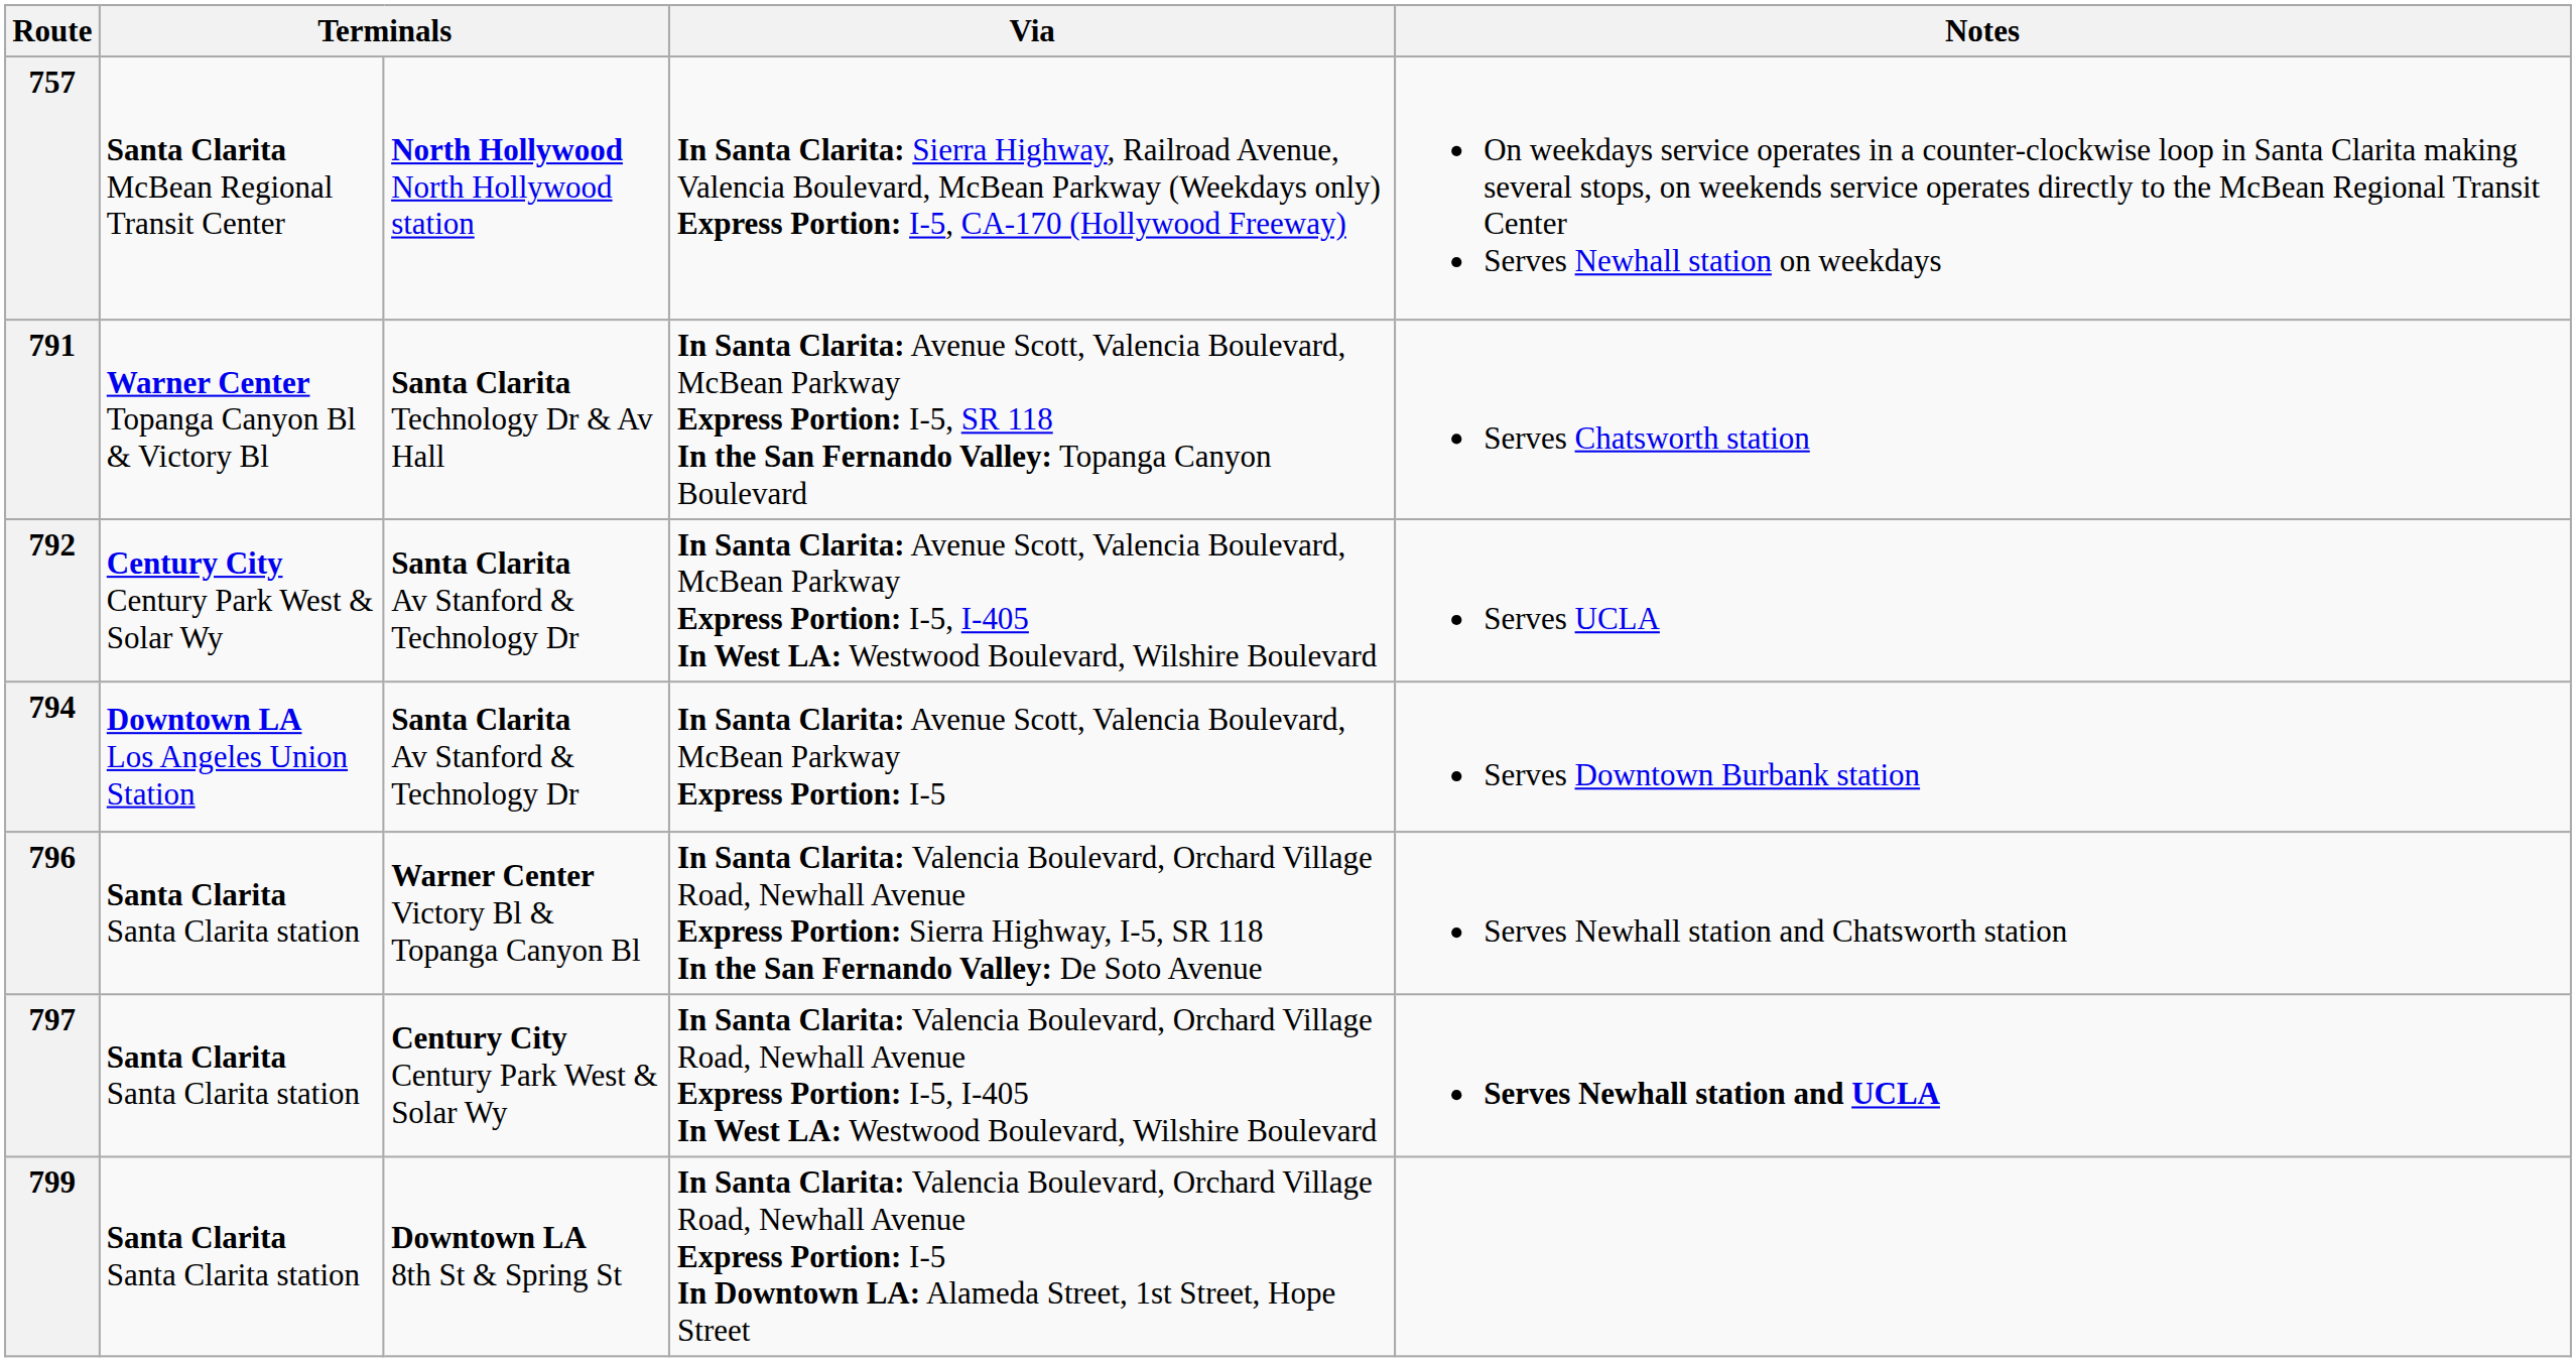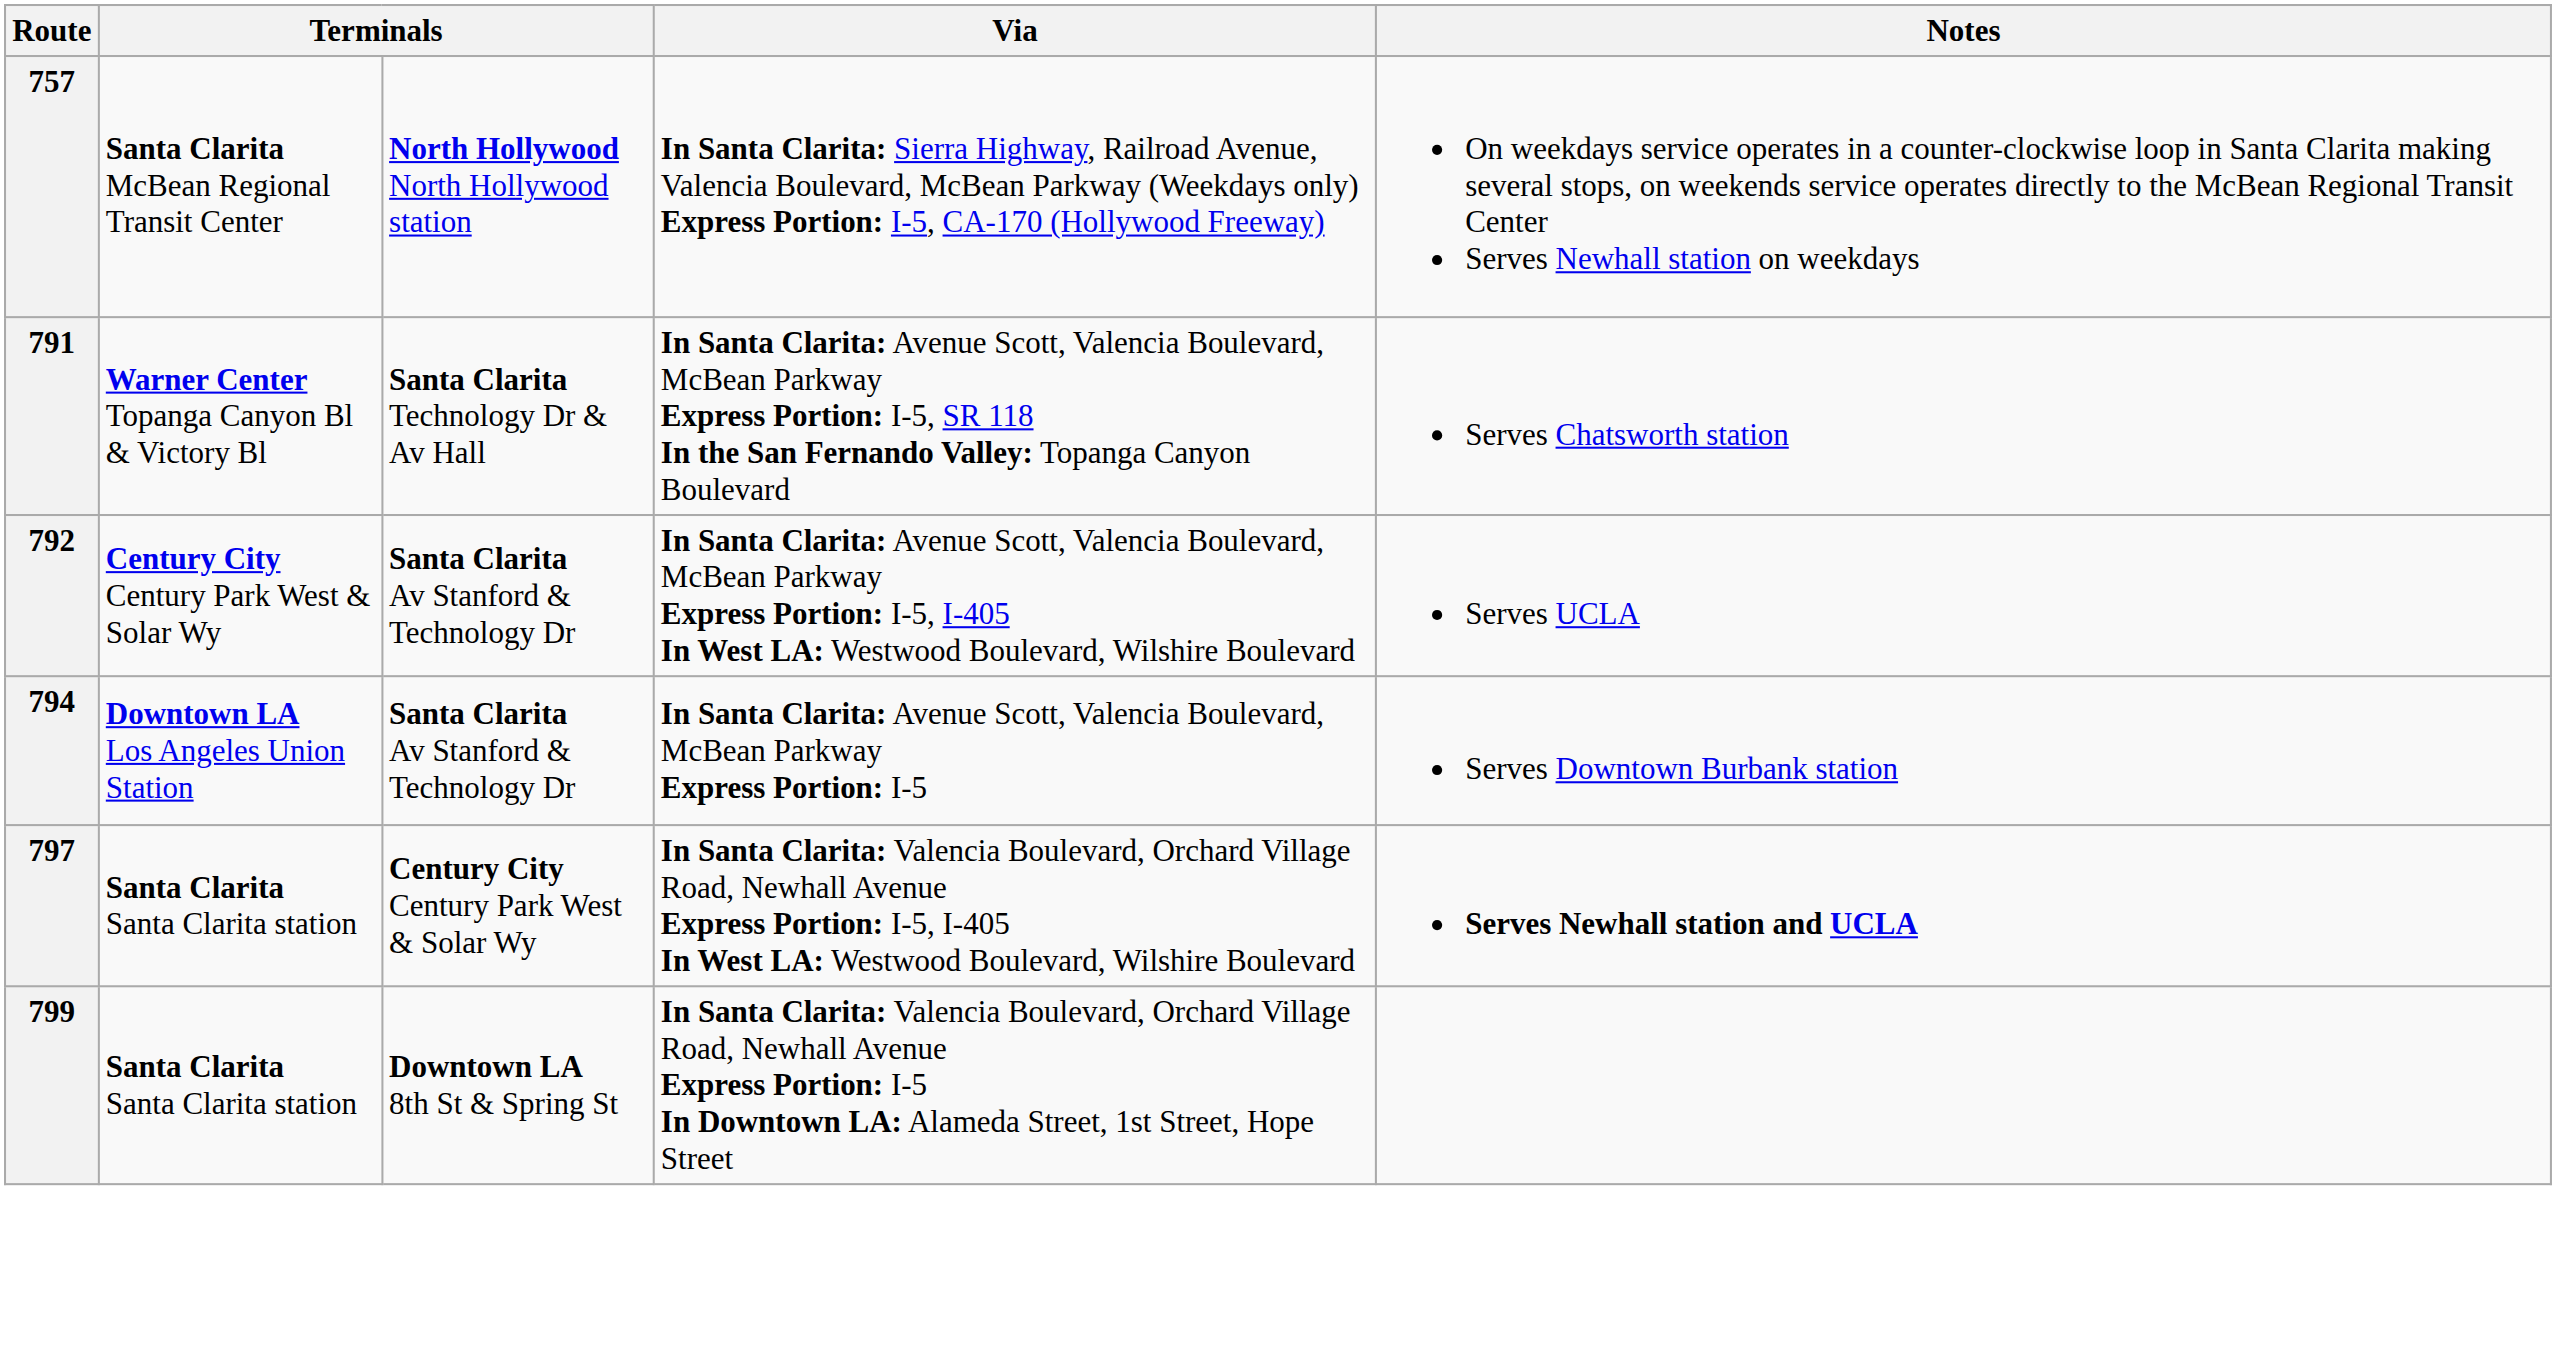 <table class="wikitable sticky-header" style="font-size: 95%;" |>
 <tr>
 <th>Route</th>
 <th colspan="2">Terminals</th>
 <th>Via</th>
 <th>Notes</th>
 </tr>
 <tr>
 <th style="vertical-align:top">757</th>
 <td><strong>Santa Clarita</strong><br>McBean Regional Transit Center</td>
 <td><strong><a href='#'>North Hollywood</a></strong><br><a href='#'>North Hollywood station</a></td>
 <td><strong>In Santa Clarita:</strong> <a href='#'>Sierra Highway</a>, Railroad Avenue, Valencia Boulevard, McBean Parkway (Weekdays only)<br><strong>Express Portion:</strong> <a href='#'>I-5</a>, <a href='#'>CA-170 (Hollywood Freeway)</a></td>
 <td><br><ul><li>On weekdays service operates in a counter-clockwise loop in Santa Clarita making several stops, on weekends service operates directly to the McBean Regional Transit Center</li><li>Serves <a href='#'>Newhall station</a> on weekdays</li></ul></td>
 </tr>
 <tr>
 <th style="vertical-align:top">791</th>
 <td><strong><a href='#'>Warner Center</a></strong><br>Topanga Canyon Bl & Victory Bl</td>
 <td><strong>Santa Clarita</strong><br>Technology Dr & Av Hall</td>
 <td><strong>In Santa Clarita:</strong> Avenue Scott, Valencia Boulevard, McBean Parkway<br><strong>Express Portion:</strong> I-5, <a href='#'>SR 118</a><br><strong>In the San Fernando Valley:</strong> Topanga Canyon Boulevard</td>
 <td><br><ul><li>Serves <a href='#'>Chatsworth station</a></li></ul></td>
 </tr>
 <tr>
 <th style="vertical-align:top">792</th>
 <td><strong><a href='#'>Century City</a></strong><br>Century Park West & Solar Wy</td>
 <td><strong>Santa Clarita</strong><br>Av Stanford & Technology Dr</td>
 <td><strong>In Santa Clarita:</strong> Avenue Scott, Valencia Boulevard, McBean Parkway<br><strong>Express Portion:</strong> I-5, <a href='#'>I-405</a><br><strong>In West LA:</strong> Westwood Boulevard, Wilshire Boulevard</td>
 <td><br><ul><li>Serves <a href='#'>UCLA</a></li></ul></td>
 </tr>
 <tr>
 <th style="vertical-align:top">794</th>
 <td><strong><a href='#'>Downtown LA</a></strong><br><a href='#'>Los Angeles Union Station</a></td>
 <td><strong>Santa Clarita</strong><br>Av Stanford & Technology Dr</td>
 <td><strong>In Santa Clarita:</strong> Avenue Scott, Valencia Boulevard, McBean Parkway<br><strong>Express Portion:</strong> I-5</td>
 <td><br><ul><li>Serves <a href='#'>Downtown Burbank station</a></li></ul></td>
 </tr>
 <tr>
-<th style="vertical-align:top">796</th>
-<td><strong>Santa Clarita</strong><br>Santa Clarita station</td>
-<td><strong>Warner Center</strong><br>Victory Bl & Topanga Canyon Bl</td>
-<td><strong>In Santa Clarita:</strong> Valencia Boulevard, Orchard Village Road, Newhall Avenue<br><strong>Express Portion:</strong> Sierra Highway, I-5, SR 118<br><strong>In the San Fernando Valley:</strong> De Soto Avenue</td>
-<td><br><ul><li>Serves Newhall station and Chatsworth station</li></ul></td>
-</tr>
-<tr>
 <th style="vertical-align:top">797</th>
 <td><strong>Santa Clarita</strong><br>Santa Clarita station</td>
 <td><strong>Century City</strong><br>Century Park West & Solar Wy</td>
 <td><strong>In Santa Clarita:</strong> Valencia Boulevard, Orchard Village Road, Newhall Avenue<br><strong>Express Portion:</strong> I-5, I-405<br><strong>In West LA:</strong> Westwood Boulevard, Wilshire Boulevard</td>
 <td><strong><br><ul><li>Serves Newhall station and <a href='#'>UCLA</a></li></ul></strong></td>
 </tr>
 <tr>
 <th style="vertical-align:top">799</th>
 <td><strong>Santa Clarita</strong><br>Santa Clarita station</td>
 <td><strong>Downtown LA</strong><br>8th St & Spring St</td>
 <td><strong>In Santa Clarita:</strong> Valencia Boulevard, Orchard Village Road, Newhall Avenue<br><strong>Express Portion:</strong> I-5<br><strong>In Downtown LA:</strong> Alameda Street, 1st Street, Hope Street</td>
 <td></td>
 </tr>
 </table>
